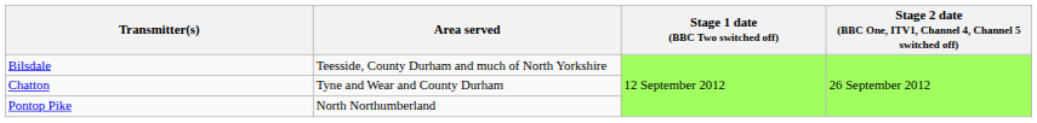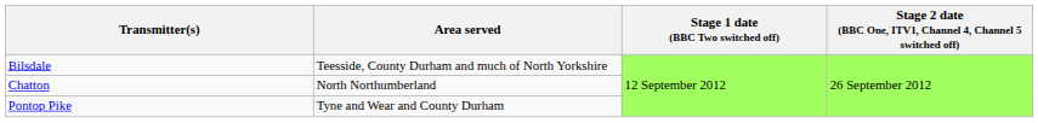 <table class="wikitable" width=100%>
 <tr>
 <th width="30%">Transmitter(s)</th>
 <th width="30%">Area served</th>
 <th width="20%">Stage 1 date<br> <small>(BBC Two switched off)</small></th>
 <th width="20%">Stage 2 date<br> <small>(BBC One, ITV1, Channel 4, Channel 5 switched off)</small></th>
 </tr>
 <tr>
 <td><a href='#'>Bilsdale</a></td>
 <td>Teesside, County Durham and much of North Yorkshire</td>
 <td rowspan=3 bgcolor=#A0FF5F>12 September 2012</td>
 <td rowspan=3 bgcolor=#A0FF5F>26 September 2012</td>
 </tr>
 <tr>
 <td><a href='#'>Chatton</a></td>
-<td>Tyne and Wear and County Durham</td>
+<td>North Northumberland</td>
 </tr>
 <tr>
 <td><a href='#'>Pontop Pike</a></td>
-<td>North Northumberland</td>
+<td>Tyne and Wear and County Durham</td>
 </tr>
 </table>
